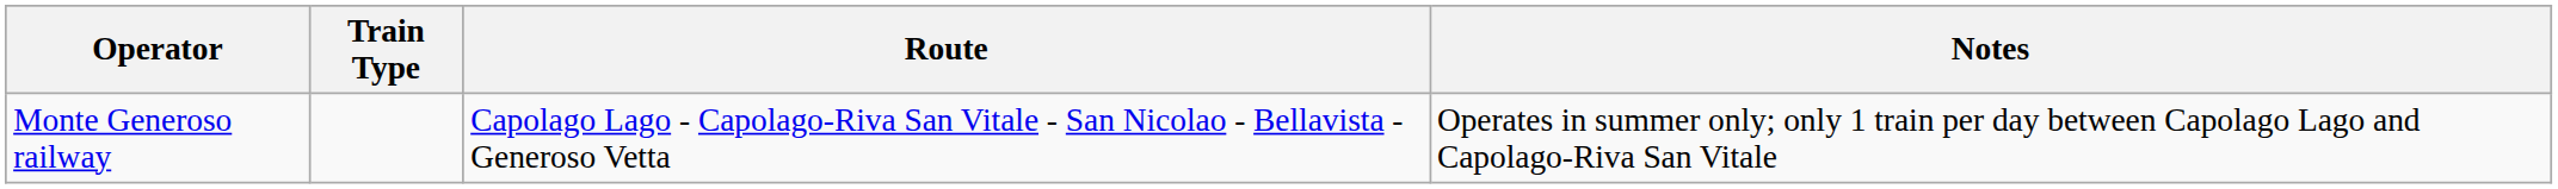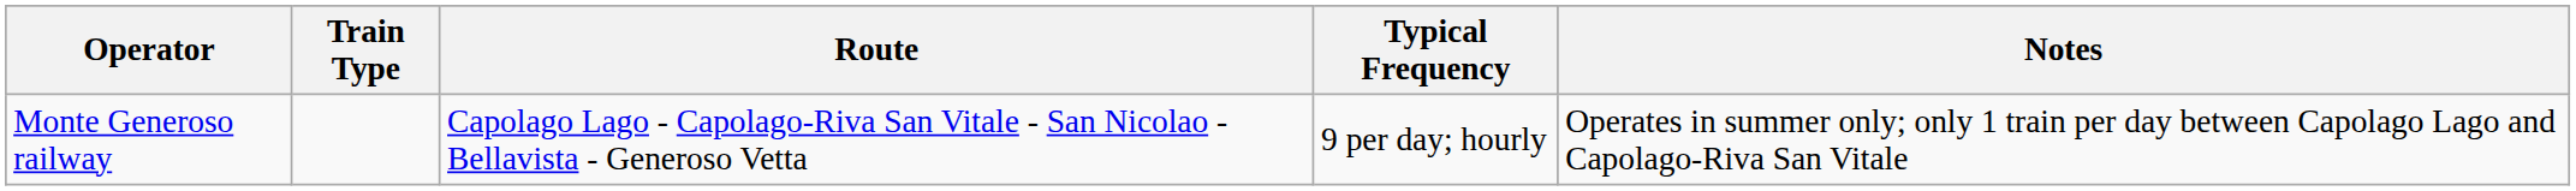 <table class="wikitable vatop">
 <tr>
 <th>Operator</th>
 <th>Train Type</th>
 <th>Route</th>
+<th>Typical Frequency</th>
 <th>Notes</th>
 </tr>
 <tr>
 <td><a href='#'>Monte Generoso railway</a></td>
 <td></td>
 <td><a href='#'>Capolago Lago</a> - <a href='#'>Capolago-Riva San Vitale</a> - <a href='#'>San Nicolao</a> - <a href='#'>Bellavista</a> - Generoso Vetta</td>
+<td>9 per day; hourly</td>
 <td>Operates in summer only; only 1 train per day between Capolago Lago and Capolago-Riva San Vitale</td>
 </tr>
 </table>
